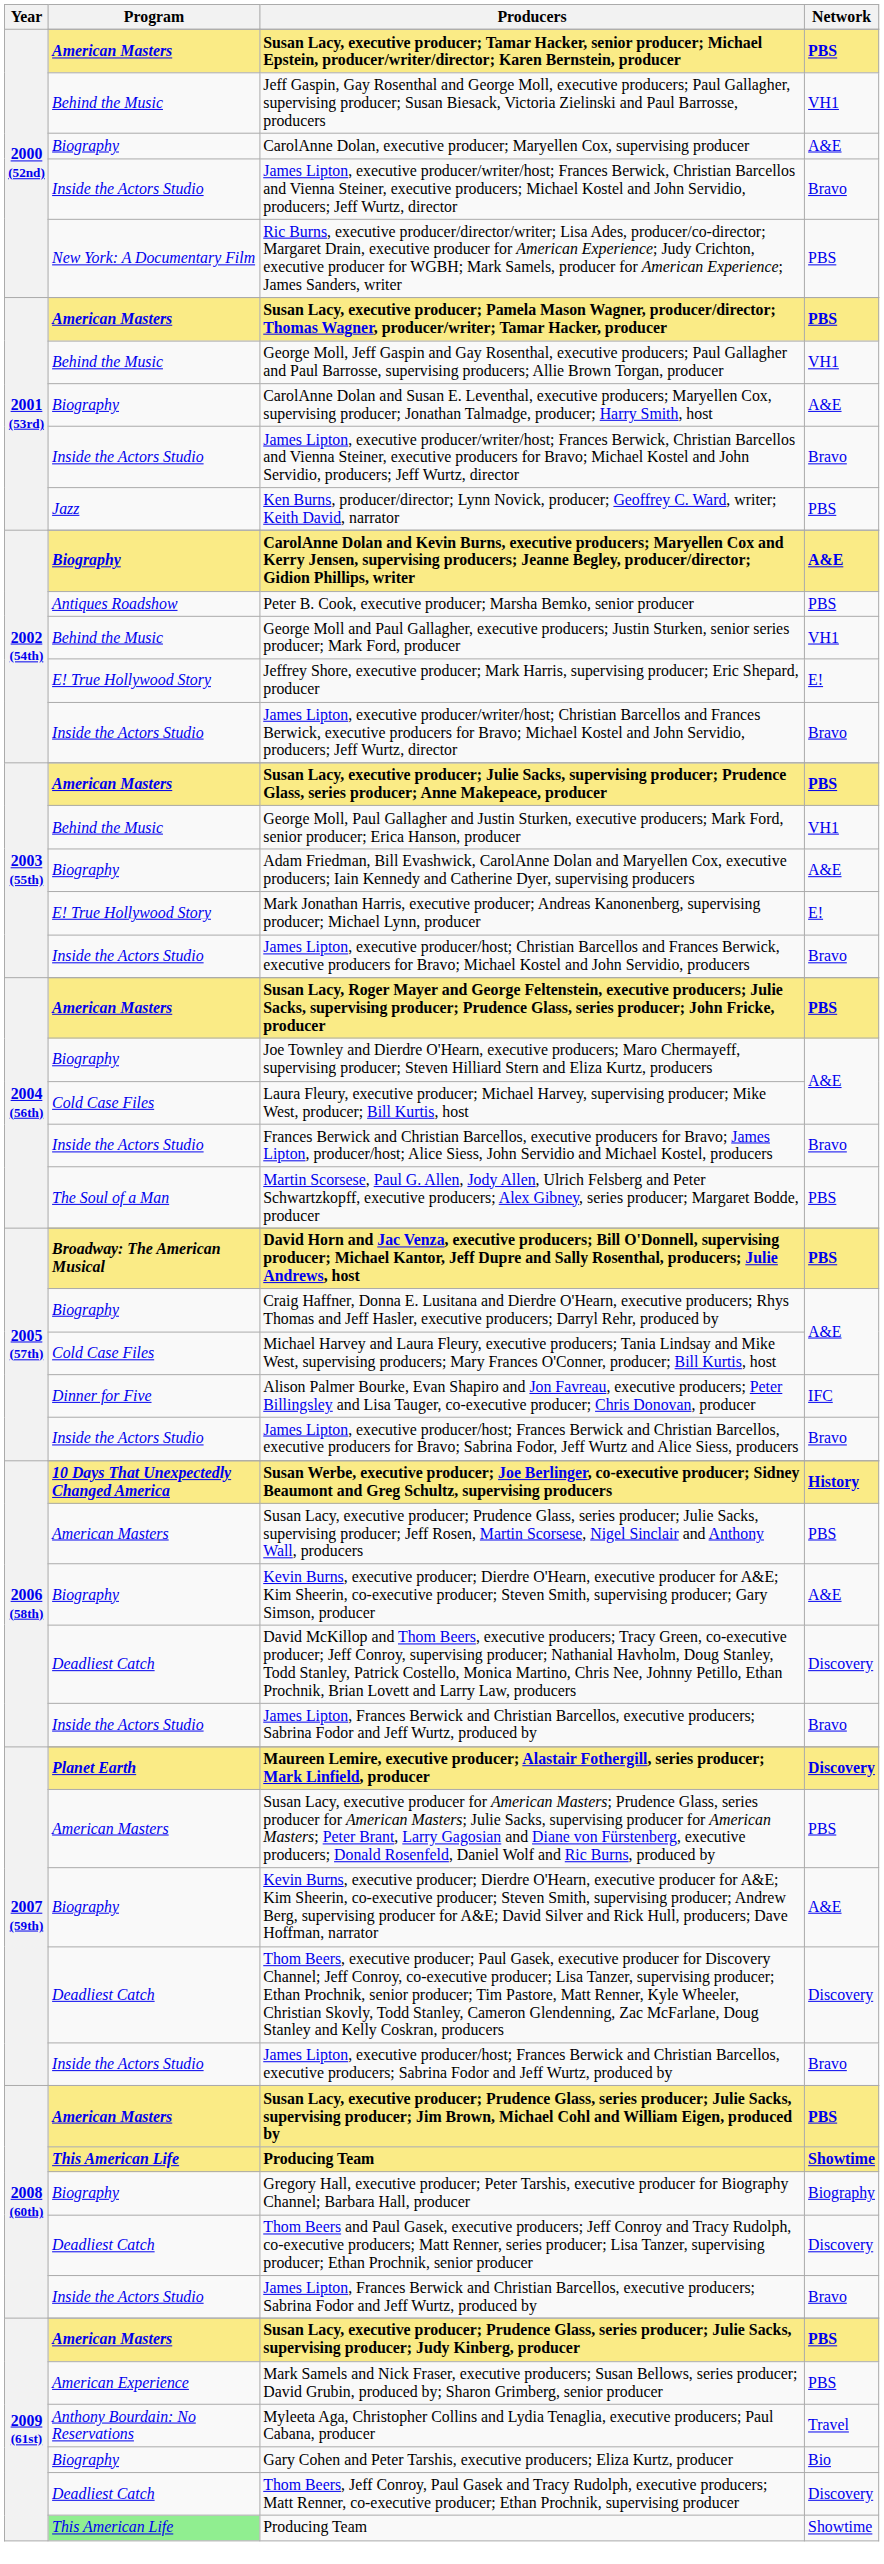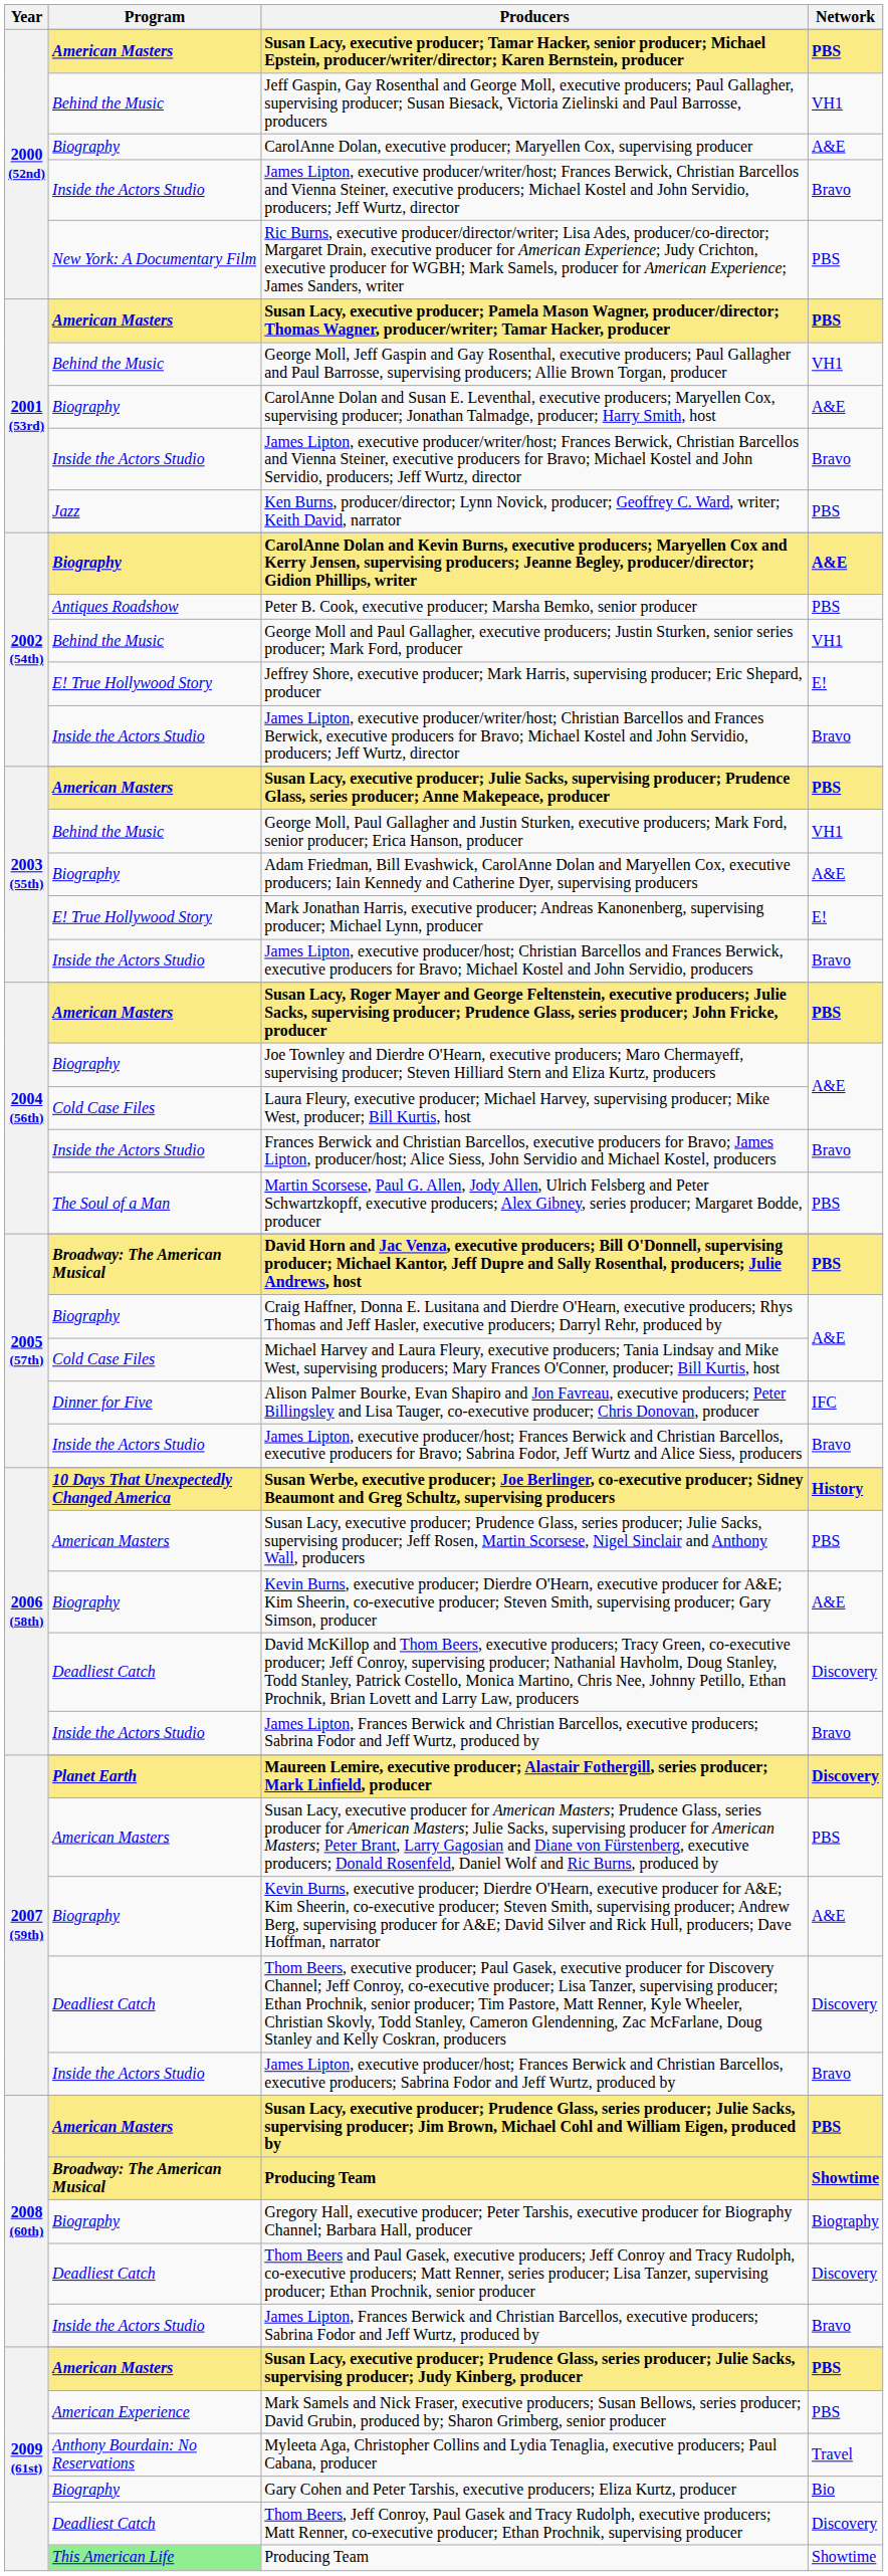 <table class="wikitable" style="width:100%">
 <tr bgcolor="#bebebe">
 <th width="5%">Year</th>
 <th width="25%">Program</th>
 <th width="65%">Producers</th>
 <th width="5%">Network</th>
 </tr>
 <tr>
 <th rowspan="6" style="text-align:center"><a href='#'>2000</a><br><small><a href='#'>(52nd)</a></small><br></th>
 </tr>
 <tr style="background:#FAEB86">
 <td><strong><em><a href='#'>American Masters</a></em></strong></td>
 <td><strong>Susan Lacy, executive producer; Tamar Hacker, senior producer; Michael Epstein, producer/writer/director; Karen Bernstein, producer</strong></td>
 <td><strong><a href='#'>PBS</a></strong></td>
 </tr>
 <tr>
 <td><em><a href='#'>Behind the Music</a></em></td>
 <td>Jeff Gaspin, Gay Rosenthal and George Moll, executive producers; Paul Gallagher, supervising producer; Susan Biesack, Victoria Zielinski and Paul Barrosse, producers</td>
 <td><a href='#'>VH1</a></td>
 </tr>
 <tr>
 <td><em><a href='#'>Biography</a></em></td>
 <td>CarolAnne Dolan, executive producer; Maryellen Cox, supervising producer</td>
 <td><a href='#'>A&E</a></td>
 </tr>
 <tr>
 <td><em><a href='#'>Inside the Actors Studio</a></em></td>
 <td><a href='#'>James Lipton</a>, executive producer/writer/host; Frances Berwick, Christian Barcellos and Vienna Steiner, executive producers; Michael Kostel and John Servidio, producers; Jeff Wurtz, director</td>
 <td><a href='#'>Bravo</a></td>
 </tr>
 <tr>
 <td><em><a href='#'>New York: A Documentary Film</a></em></td>
 <td><a href='#'>Ric Burns</a>, executive producer/director/writer; Lisa Ades, producer/co-director; Margaret Drain, executive producer for <em>American Experience</em>; Judy Crichton, executive producer for WGBH; Mark Samels, producer for <em>American Experience</em>; James Sanders, writer</td>
 <td><a href='#'>PBS</a></td>
 </tr>
 <tr>
 <th rowspan="6" style="text-align:center"><a href='#'>2001</a><br><small><a href='#'>(53rd)</a></small><br></th>
 </tr>
 <tr style="background:#FAEB86">
 <td><strong><em><a href='#'>American Masters</a></em></strong></td>
 <td><strong>Susan Lacy, executive producer; Pamela Mason Wagner, producer/director; <a href='#'>Thomas Wagner</a>, producer/writer; Tamar Hacker, producer</strong></td>
 <td><strong><a href='#'>PBS</a></strong></td>
 </tr>
 <tr>
 <td><em><a href='#'>Behind the Music</a></em></td>
 <td>George Moll, Jeff Gaspin and Gay Rosenthal, executive producers; Paul Gallagher and Paul Barrosse, supervising producers; Allie Brown Torgan, producer</td>
 <td><a href='#'>VH1</a></td>
 </tr>
 <tr>
 <td><em><a href='#'>Biography</a></em></td>
 <td>CarolAnne Dolan and Susan E. Leventhal, executive producers; Maryellen Cox, supervising producer; Jonathan Talmadge, producer; <a href='#'>Harry Smith</a>, host</td>
 <td><a href='#'>A&E</a></td>
 </tr>
 <tr>
 <td><em><a href='#'>Inside the Actors Studio</a></em></td>
 <td><a href='#'>James Lipton</a>, executive producer/writer/host; Frances Berwick, Christian Barcellos and Vienna Steiner, executive producers for Bravo; Michael Kostel and John Servidio, producers; Jeff Wurtz, director</td>
 <td><a href='#'>Bravo</a></td>
 </tr>
 <tr>
 <td><em><a href='#'>Jazz</a></em></td>
 <td><a href='#'>Ken Burns</a>, producer/director; Lynn Novick, producer; <a href='#'>Geoffrey C. Ward</a>, writer; <a href='#'>Keith David</a>, narrator</td>
 <td><a href='#'>PBS</a></td>
 </tr>
 <tr>
 <th rowspan="6" style="text-align:center"><a href='#'>2002</a><br><small><a href='#'>(54th)</a></small><br></th>
 </tr>
 <tr style="background:#FAEB86">
 <td><em><a href='#'><strong>Biography</strong></a></em></td>
 <td><strong>CarolAnne Dolan and Kevin Burns, executive producers; Maryellen Cox and Kerry Jensen, supervising producers; Jeanne Begley, producer/director; Gidion Phillips, writer</strong></td>
 <td><a href='#'><strong>A&E</strong></a></td>
 </tr>
 <tr>
 <td><em><a href='#'>Antiques Roadshow</a></em></td>
 <td>Peter B. Cook, executive producer; Marsha Bemko, senior producer</td>
 <td><a href='#'>PBS</a></td>
 </tr>
 <tr>
 <td><em><a href='#'>Behind the Music</a></em></td>
 <td>George Moll and Paul Gallagher, executive producers; Justin Sturken, senior series producer; Mark Ford, producer</td>
 <td><a href='#'>VH1</a></td>
 </tr>
 <tr>
 <td><em><a href='#'>E! True Hollywood Story</a></em></td>
 <td>Jeffrey Shore, executive producer; Mark Harris, supervising producer; Eric Shepard, producer</td>
 <td><a href='#'>E!</a></td>
 </tr>
 <tr>
 <td><em><a href='#'>Inside the Actors Studio</a></em></td>
 <td><a href='#'>James Lipton</a>, executive producer/writer/host; Christian Barcellos and Frances Berwick, executive producers for Bravo; Michael Kostel and John Servidio, producers; Jeff Wurtz, director</td>
 <td><a href='#'>Bravo</a></td>
 </tr>
 <tr>
 <th rowspan="6" style="text-align:center"><a href='#'>2003</a><br><small><a href='#'>(55th)</a></small><br></th>
 </tr>
 <tr style="background:#FAEB86">
 <td><strong><em><a href='#'>American Masters</a></em></strong></td>
 <td><strong>Susan Lacy, executive producer; Julie Sacks, supervising producer; Prudence Glass, series producer; Anne Makepeace, producer</strong></td>
 <td><strong><a href='#'>PBS</a></strong></td>
 </tr>
 <tr>
 <td><em><a href='#'>Behind the Music</a></em></td>
 <td>George Moll, Paul Gallagher and Justin Sturken, executive producers; Mark Ford, senior producer; Erica Hanson, producer</td>
 <td><a href='#'>VH1</a></td>
 </tr>
 <tr>
 <td><em><a href='#'>Biography</a></em></td>
 <td>Adam Friedman, Bill Evashwick, CarolAnne Dolan and Maryellen Cox, executive producers; Iain Kennedy and Catherine Dyer, supervising producers</td>
 <td><a href='#'>A&E</a></td>
 </tr>
 <tr>
 <td><em><a href='#'>E! True Hollywood Story</a></em></td>
 <td>Mark Jonathan Harris, executive producer; Andreas Kanonenberg, supervising producer; Michael Lynn, producer</td>
 <td><a href='#'>E!</a></td>
 </tr>
 <tr>
 <td><em><a href='#'>Inside the Actors Studio</a></em></td>
 <td><a href='#'>James Lipton</a>, executive producer/host; Christian Barcellos and Frances Berwick, executive producers for Bravo; Michael Kostel and John Servidio, producers</td>
 <td><a href='#'>Bravo</a></td>
 </tr>
 <tr>
 <th rowspan="6" style="text-align:center"><a href='#'>2004</a><br><small><a href='#'>(56th)</a></small><br></th>
 </tr>
 <tr style="background:#FAEB86">
 <td><strong><em><a href='#'>American Masters</a></em></strong></td>
 <td><strong>Susan Lacy, Roger Mayer and George Feltenstein, executive producers; Julie Sacks, supervising producer; Prudence Glass, series producer; John Fricke, producer</strong></td>
 <td><strong><a href='#'>PBS</a></strong></td>
 </tr>
 <tr>
 <td><em><a href='#'>Biography</a></em></td>
 <td>Joe Townley and Dierdre O'Hearn, executive producers; Maro Chermayeff, supervising producer; Steven Hilliard Stern and Eliza Kurtz, producers</td>
 <td rowspan=2><a href='#'>A&E</a></td>
 </tr>
 <tr>
 <td><em><a href='#'>Cold Case Files</a></em></td>
 <td>Laura Fleury, executive producer; Michael Harvey, supervising producer; Mike West, producer; <a href='#'>Bill Kurtis</a>, host</td>
 </tr>
 <tr>
 <td><em><a href='#'>Inside the Actors Studio</a></em></td>
 <td>Frances Berwick and Christian Barcellos, executive producers for Bravo; <a href='#'>James Lipton</a>, producer/host; Alice Siess, John Servidio and Michael Kostel, producers</td>
 <td><a href='#'>Bravo</a></td>
 </tr>
 <tr>
 <td><em><a href='#'>The Soul of a Man</a></em></td>
 <td><a href='#'>Martin Scorsese</a>, <a href='#'>Paul G. Allen</a>, <a href='#'>Jody Allen</a>, Ulrich Felsberg and Peter Schwartzkopff, executive producers; <a href='#'>Alex Gibney</a>, series producer; Margaret Bodde, producer</td>
 <td><a href='#'>PBS</a></td>
 </tr>
 <tr>
 <th rowspan="6" style="text-align:center"><a href='#'>2005</a><br><small><a href='#'>(57th)</a></small><br></th>
 </tr>
 <tr style="background:#FAEB86">
 <td><strong><em>Broadway: The American Musical</em></strong></td>
 <td><strong>David Horn and <a href='#'>Jac Venza</a>, executive producers; Bill O'Donnell, supervising producer; Michael Kantor, Jeff Dupre and Sally Rosenthal, producers; <a href='#'>Julie Andrews</a>, host</strong></td>
 <td><strong><a href='#'>PBS</a></strong></td>
 </tr>
 <tr>
 <td><em><a href='#'>Biography</a></em></td>
 <td>Craig Haffner, Donna E. Lusitana and Dierdre O'Hearn, executive producers; Rhys Thomas and Jeff Hasler, executive producers; Darryl Rehr, produced by</td>
 <td rowspan=2><a href='#'>A&E</a></td>
 </tr>
 <tr>
 <td><em><a href='#'>Cold Case Files</a></em></td>
 <td>Michael Harvey and Laura Fleury, executive producers; Tania Lindsay and Mike West, supervising producers; Mary Frances O'Conner, producer; <a href='#'>Bill Kurtis</a>, host</td>
 </tr>
 <tr>
 <td><em><a href='#'>Dinner for Five</a></em></td>
 <td>Alison Palmer Bourke, Evan Shapiro and <a href='#'>Jon Favreau</a>, executive producers; <a href='#'>Peter Billingsley</a> and Lisa Tauger, co-executive producer; <a href='#'>Chris Donovan</a>, producer</td>
 <td><a href='#'>IFC</a></td>
 </tr>
 <tr>
 <td><em><a href='#'>Inside the Actors Studio</a></em></td>
 <td><a href='#'>James Lipton</a>, executive producer/host; Frances Berwick and Christian Barcellos, executive producers for Bravo; Sabrina Fodor, Jeff Wurtz and Alice Siess, producers</td>
 <td><a href='#'>Bravo</a></td>
 </tr>
 <tr>
 <th rowspan="6" style="text-align:center"><a href='#'>2006</a><br><small><a href='#'>(58th)</a></small><br></th>
 </tr>
 <tr style="background:#FAEB86">
 <td><strong><em><a href='#'>10 Days That Unexpectedly Changed America</a></em></strong></td>
 <td><strong>Susan Werbe, executive producer; <a href='#'>Joe Berlinger</a>, co-executive producer; Sidney Beaumont and Greg Schultz, supervising producers</strong></td>
 <td><a href='#'><strong>History</strong></a></td>
 </tr>
 <tr>
 <td><em><a href='#'>American Masters</a></em></td>
 <td>Susan Lacy, executive producer; Prudence Glass, series producer; Julie Sacks, supervising producer; Jeff Rosen, <a href='#'>Martin Scorsese</a>, <a href='#'>Nigel Sinclair</a> and <a href='#'>Anthony Wall</a>, producers</td>
 <td><a href='#'>PBS</a></td>
 </tr>
 <tr>
 <td><em><a href='#'>Biography</a></em></td>
 <td><a href='#'>Kevin Burns</a>, executive producer; Dierdre O'Hearn, executive producer for A&E; Kim Sheerin, co-executive producer; Steven Smith, supervising producer; Gary Simson, producer</td>
 <td><a href='#'>A&E</a></td>
 </tr>
 <tr>
 <td><em><a href='#'>Deadliest Catch</a></em></td>
 <td>David McKillop and <a href='#'>Thom Beers</a>, executive producers; Tracy Green, co-executive producer; Jeff Conroy, supervising producer; Nathanial Havholm, Doug Stanley, Todd Stanley, Patrick Costello, Monica Martino, Chris Nee, Johnny Petillo, Ethan Prochnik, Brian Lovett and Larry Law, producers</td>
 <td><a href='#'>Discovery</a></td>
 </tr>
 <tr>
 <td><em><a href='#'>Inside the Actors Studio</a></em></td>
 <td><a href='#'>James Lipton</a>, Frances Berwick and Christian Barcellos, executive producers; Sabrina Fodor and Jeff Wurtz, produced by</td>
 <td><a href='#'>Bravo</a></td>
 </tr>
 <tr>
 <th rowspan="6" style="text-align:center"><a href='#'>2007</a><br><small><a href='#'>(59th)</a></small><br></th>
 </tr>
 <tr style="background:#FAEB86">
 <td><em><a href='#'><strong>Planet Earth</strong></a></em></td>
 <td><strong>Maureen Lemire, executive producer; <a href='#'>Alastair Fothergill</a>, series producer; <a href='#'>Mark Linfield</a>, producer</strong></td>
 <td><a href='#'><strong>Discovery</strong></a></td>
 </tr>
 <tr>
 <td><em><a href='#'>American Masters</a></em></td>
 <td>Susan Lacy, executive producer for <em>American Masters</em>; Prudence Glass, series producer for <em>American Masters</em>; Julie Sacks, supervising producer for <em>American Masters</em>; <a href='#'>Peter Brant</a>, <a href='#'>Larry Gagosian</a> and <a href='#'>Diane von Fürstenberg</a>, executive producers; <a href='#'>Donald Rosenfeld</a>, Daniel Wolf and <a href='#'>Ric Burns</a>, produced by</td>
 <td><a href='#'>PBS</a></td>
 </tr>
 <tr>
 <td><em><a href='#'>Biography</a></em></td>
 <td><a href='#'>Kevin Burns</a>, executive producer; Dierdre O'Hearn, executive producer for A&E; Kim Sheerin, co-executive producer; Steven Smith, supervising producer; Andrew Berg, supervising producer for A&E; David Silver and Rick Hull, producers; Dave Hoffman, narrator</td>
 <td><a href='#'>A&E</a></td>
 </tr>
 <tr>
 <td><em><a href='#'>Deadliest Catch</a></em></td>
 <td><a href='#'>Thom Beers</a>, executive producer; Paul Gasek, executive producer for Discovery Channel; Jeff Conroy, co-executive producer; Lisa Tanzer, supervising producer; Ethan Prochnik, senior producer; Tim Pastore, Matt Renner, Kyle Wheeler, Christian Skovly, Todd Stanley, Cameron Glendenning, Zac McFarlane, Doug Stanley and Kelly Coskran, producers</td>
 <td><a href='#'>Discovery</a></td>
 </tr>
 <tr>
 <td><em><a href='#'>Inside the Actors Studio</a></em></td>
 <td><a href='#'>James Lipton</a>, executive producer/host; Frances Berwick and Christian Barcellos, executive producers; Sabrina Fodor and Jeff Wurtz, produced by</td>
 <td><a href='#'>Bravo</a></td>
 </tr>
 <tr>
 <th rowspan="6" style="text-align:center"><a href='#'>2008</a><br><small><a href='#'>(60th)</a></small><br></th>
 </tr>
 <tr style="background:#FAEB86">
 <td><strong><em><a href='#'>American Masters</a></em></strong></td>
 <td><strong>Susan Lacy, executive producer; Prudence Glass, series producer; Julie Sacks, supervising producer; Jim Brown, Michael Cohl and William Eigen, produced by</strong></td>
 <td><strong><a href='#'>PBS</a></strong></td>
 </tr>
 <tr style="background:#FAEB86">
-<td><em><a href='#'><strong>This American Life</strong></a></em></td>
+<td><strong><em>Broadway: The American Musical</em></strong></td>
 <td><strong>Producing Team</strong></td>
 <td><a href='#'><strong>Showtime</strong></a></td>
 </tr>
 <tr>
 <td><em><a href='#'>Biography</a></em></td>
 <td>Gregory Hall, executive producer; Peter Tarshis, executive producer for Biography Channel; Barbara Hall, producer</td>
 <td><a href='#'>Biography</a></td>
 </tr>
 <tr>
 <td><em><a href='#'>Deadliest Catch</a></em></td>
 <td><a href='#'>Thom Beers</a> and Paul Gasek, executive producers; Jeff Conroy and Tracy Rudolph, co-executive producers; Matt Renner, series producer; Lisa Tanzer, supervising producer; Ethan Prochnik, senior producer</td>
 <td><a href='#'>Discovery</a></td>
 </tr>
 <tr>
 <td><em><a href='#'>Inside the Actors Studio</a></em></td>
 <td><a href='#'>James Lipton</a>, Frances Berwick and Christian Barcellos, executive producers; Sabrina Fodor and Jeff Wurtz, produced by</td>
 <td><a href='#'>Bravo</a></td>
 </tr>
 <tr>
 <th rowspan="7" style="text-align:center"><a href='#'>2009</a><br><small><a href='#'>(61st)</a></small><br></th>
 </tr>
 <tr style="background:#FAEB86">
 <td><strong><em><a href='#'>American Masters</a></em></strong></td>
 <td><strong>Susan Lacy, executive producer; Prudence Glass, series producer; Julie Sacks, supervising producer; Judy Kinberg, producer</strong></td>
 <td><strong><a href='#'>PBS</a></strong></td>
 </tr>
 <tr>
 <td><em><a href='#'>American Experience</a></em></td>
 <td>Mark Samels and Nick Fraser, executive producers; Susan Bellows, series producer; David Grubin, produced by; Sharon Grimberg, senior producer</td>
 <td><a href='#'>PBS</a></td>
 </tr>
 <tr>
 <td><em><a href='#'>Anthony Bourdain: No Reservations</a></em></td>
 <td>Myleeta Aga, Christopher Collins and Lydia Tenaglia, executive producers; Paul Cabana, producer</td>
 <td><a href='#'>Travel</a></td>
 </tr>
 <tr>
 <td><em><a href='#'>Biography</a></em></td>
 <td>Gary Cohen and Peter Tarshis, executive producers; Eliza Kurtz, producer</td>
 <td><a href='#'>Bio</a></td>
 </tr>
 <tr>
 <td><em><a href='#'>Deadliest Catch</a></em></td>
 <td><a href='#'>Thom Beers</a>, Jeff Conroy, Paul Gasek and Tracy Rudolph, executive producers; Matt Renner, co-executive producer; Ethan Prochnik, supervising producer</td>
 <td><a href='#'>Discovery</a></td>
 </tr>
 <tr>
 <td style="background: lightgreen;"><em><a href='#'>This American Life</a></em></td>
 <td>Producing Team</td>
 <td><a href='#'>Showtime</a></td>
 </tr>
 </table>
